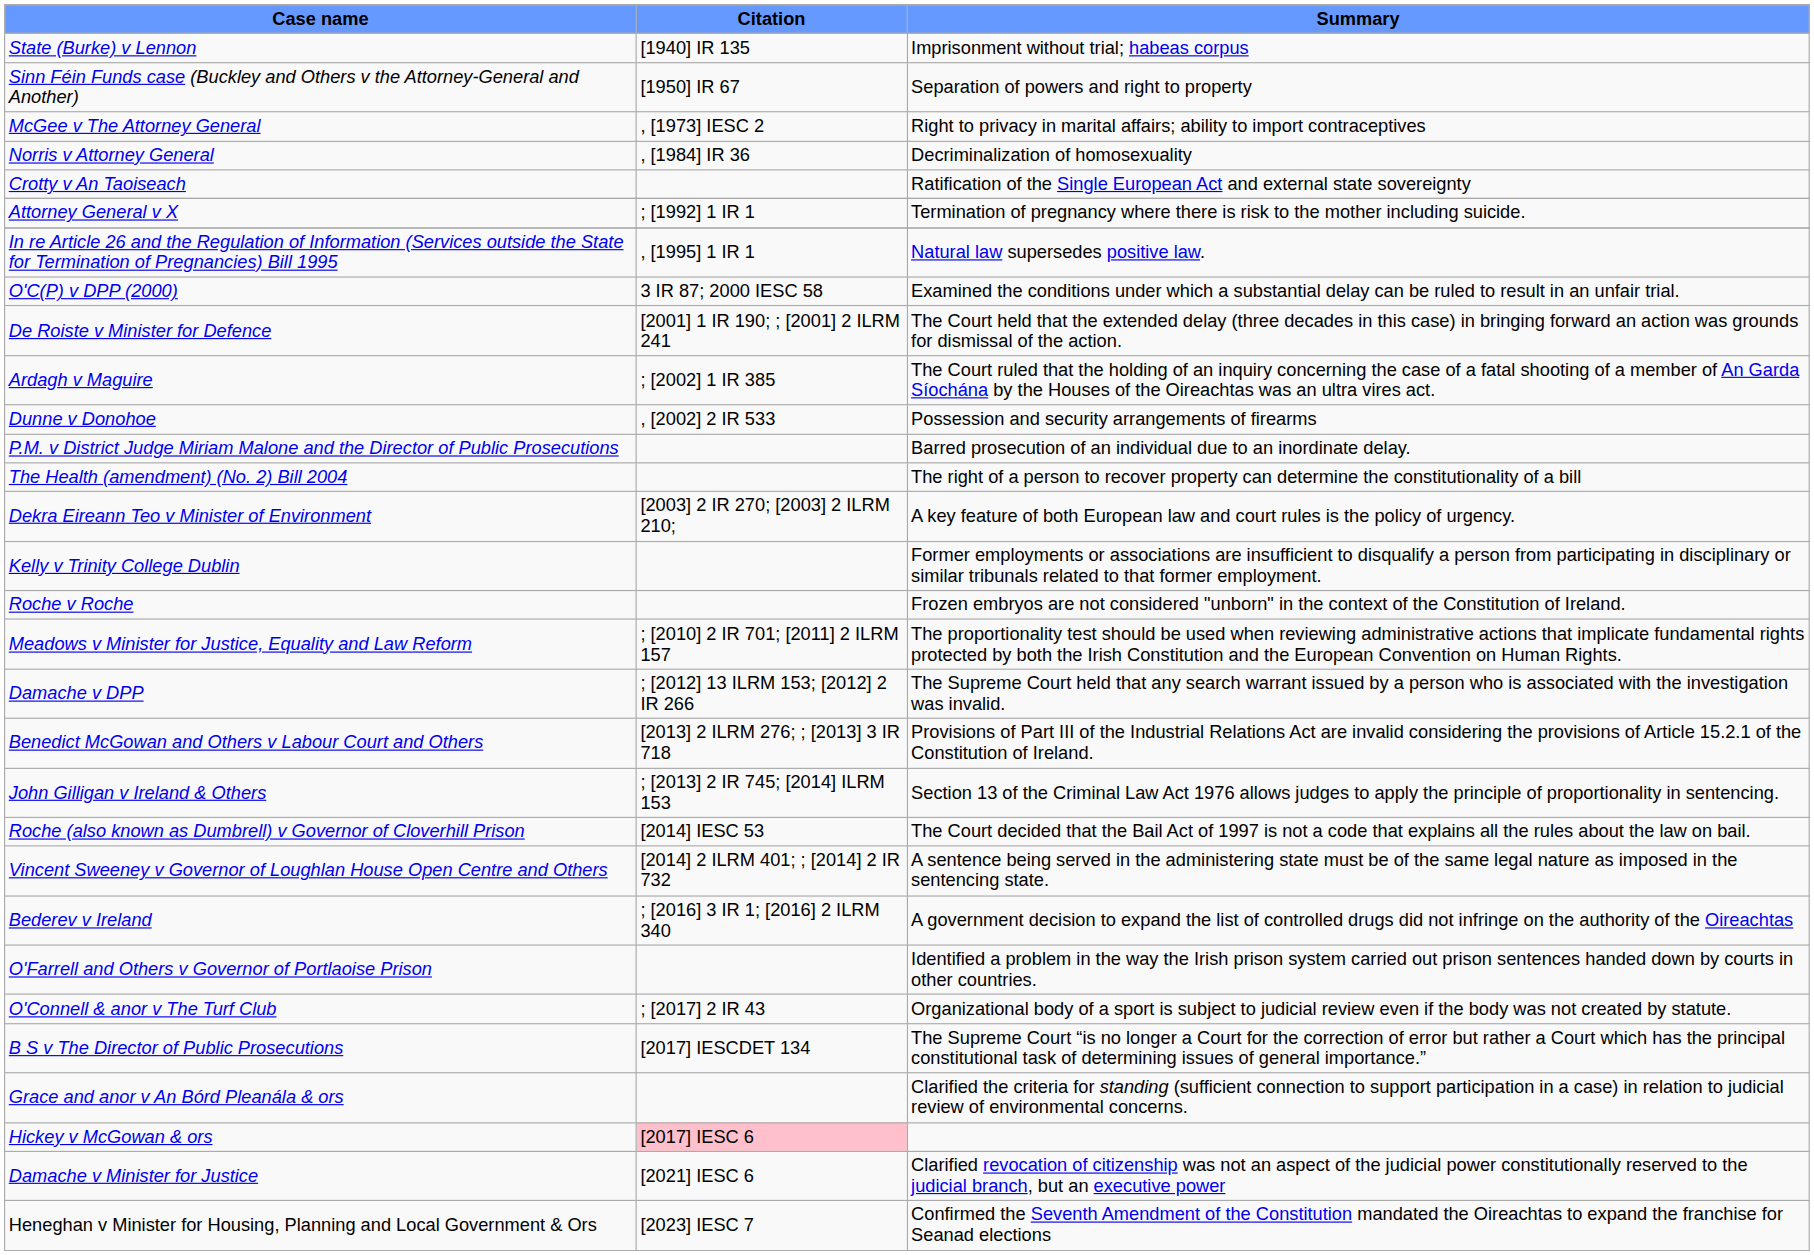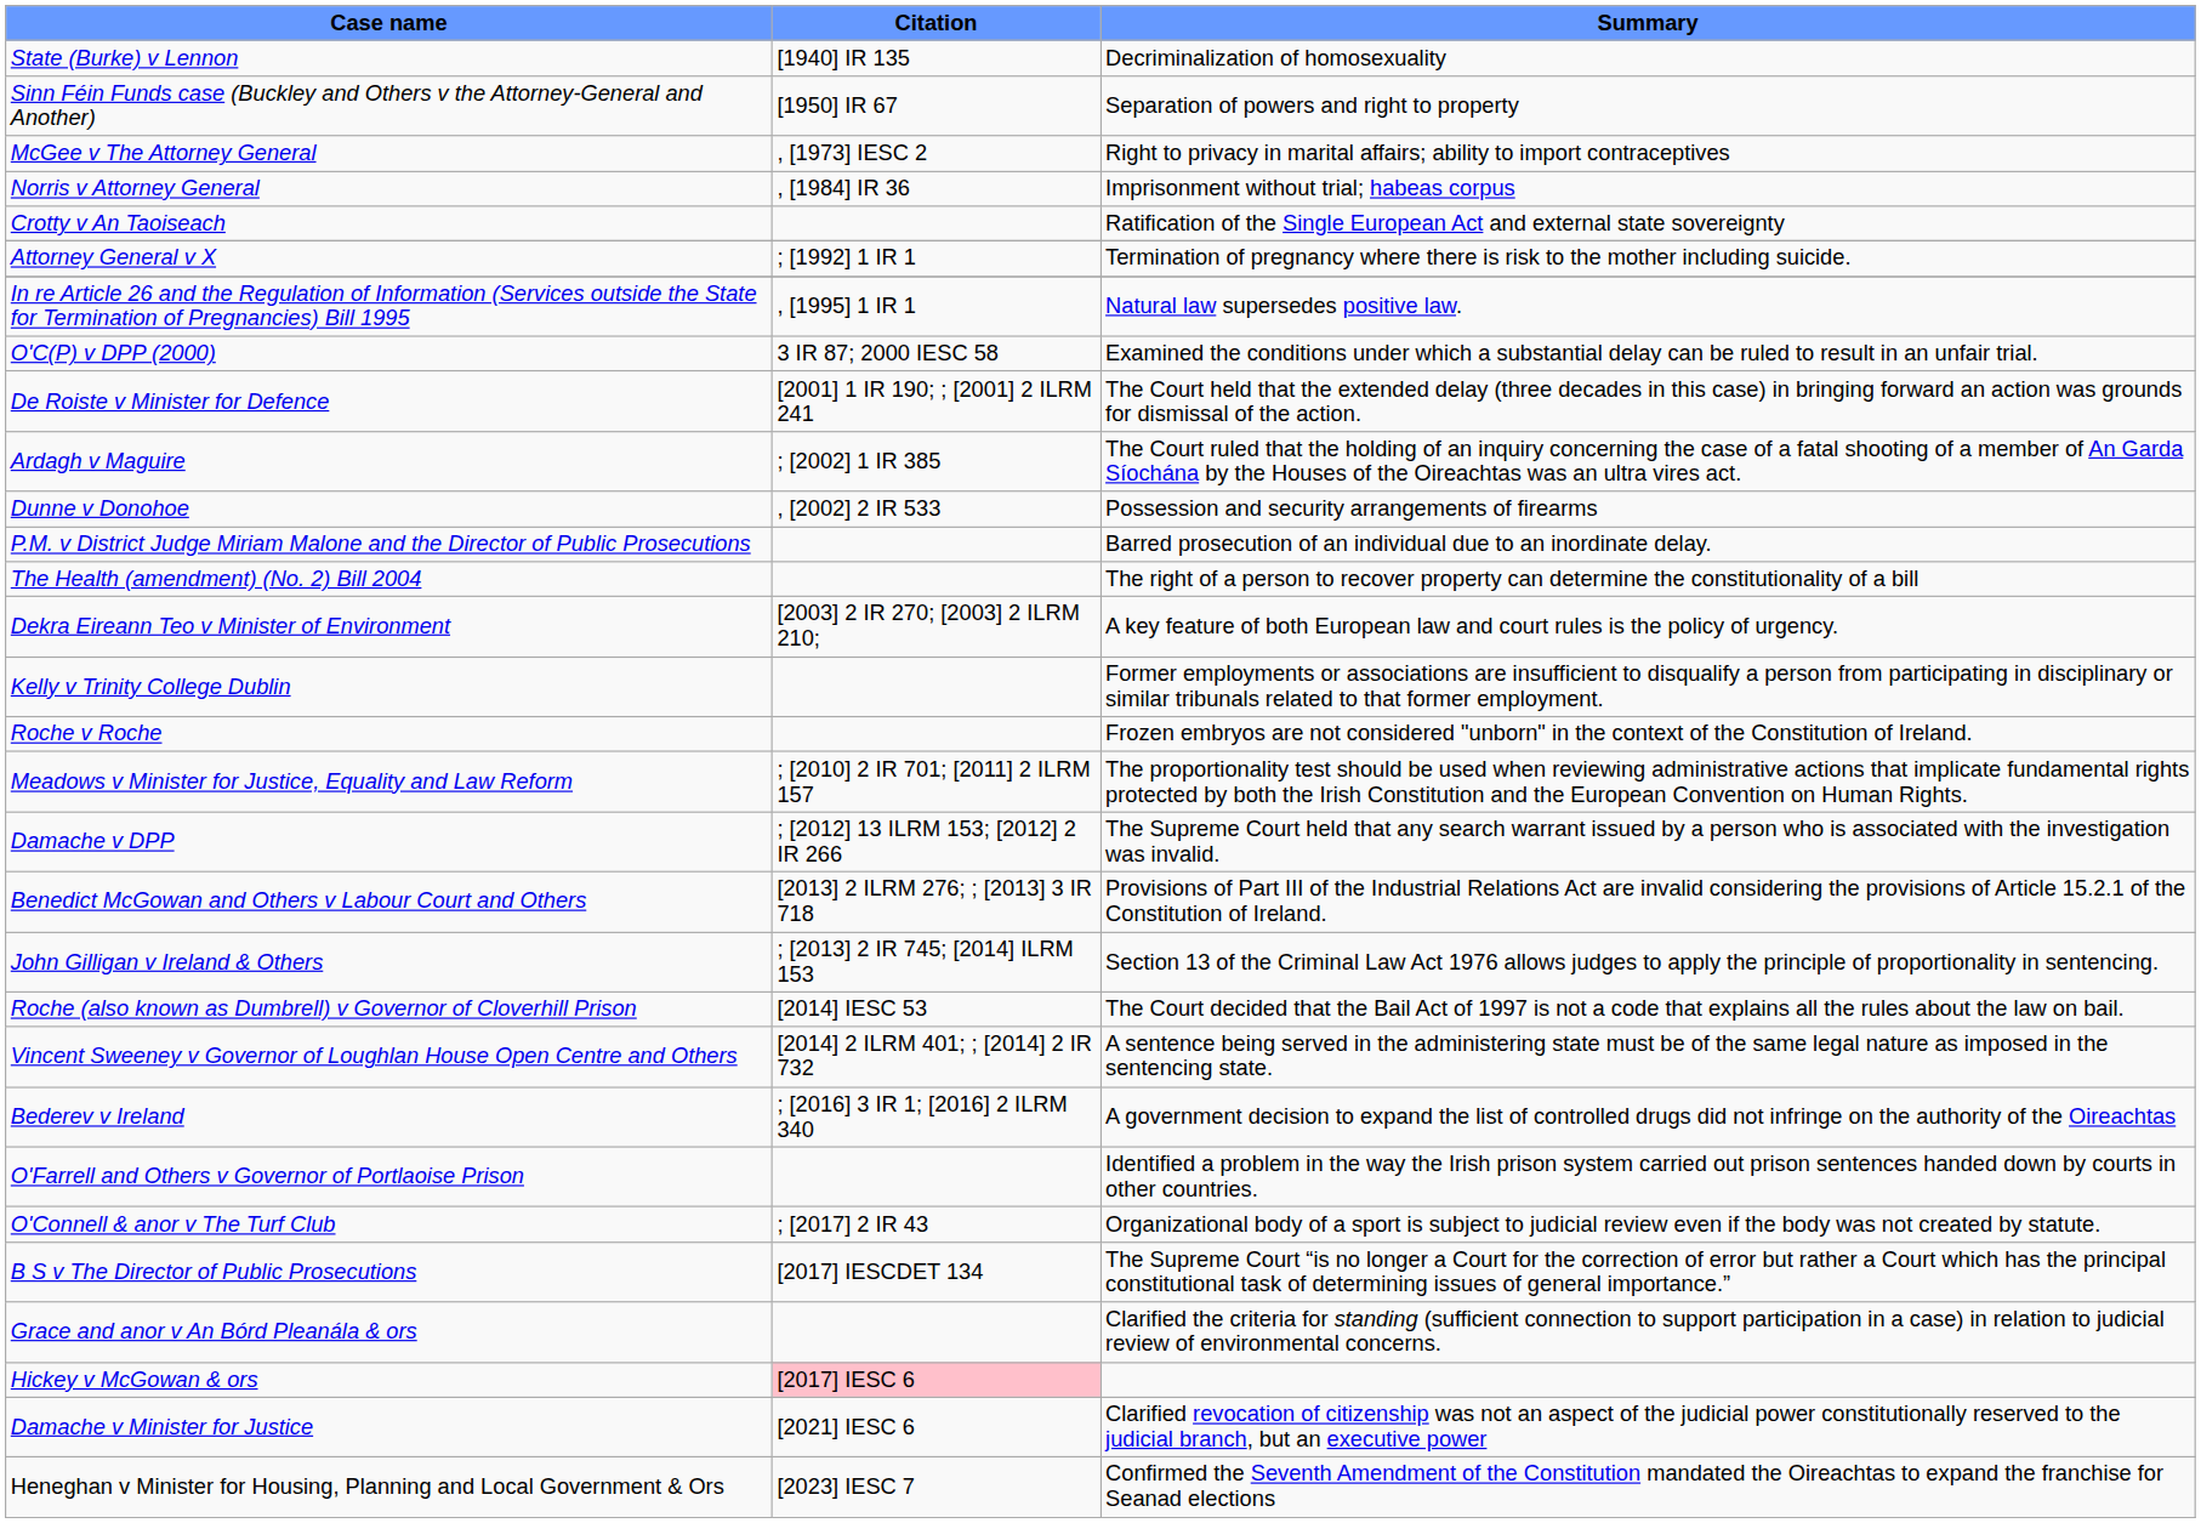 <table class="wikitable" style="margin:auto;width:100%">
 <tr>
 <th style="background:#6699FF">Case name</th>
 <th style="background:#6699FF;width:15%">Citation</th>
 <th style="background:#6699FF;width:50%">Summary</th>
 </tr>
 <tr>
 <td><em><a href='#'>State (Burke) v Lennon</a></em></td>
 <td>[1940] IR 135</td>
-<td>Imprisonment without trial; <a href='#'>habeas corpus</a></td>
+<td>Decriminalization of homosexuality</td>
 </tr>
 <tr>
 <td><em><a href='#'>Sinn Féin Funds case</a></em> <em>(Buckley and Others v the Attorney-General and Another)</em></td>
 <td>[1950] IR 67</td>
 <td>Separation of powers and right to property</td>
 </tr>
 <tr>
 <td><em><a href='#'>McGee v The Attorney General</a></em></td>
 <td>, [1973] IESC 2</td>
 <td>Right to privacy in marital affairs; ability to import contraceptives</td>
 </tr>
 <tr>
 <td><em><a href='#'>Norris v Attorney General</a></em></td>
 <td>, [1984] IR 36</td>
-<td>Decriminalization of homosexuality</td>
+<td>Imprisonment without trial; <a href='#'>habeas corpus</a></td>
 </tr>
 <tr>
 <td><em><a href='#'>Crotty v An Taoiseach</a></em></td>
 <td></td>
 <td>Ratification of the <a href='#'>Single European Act</a> and external state sovereignty</td>
 </tr>
 <tr>
 </tr>
 <tr>
 <td><em><a href='#'>Attorney General v X</a></em></td>
 <td>; [1992] 1 IR 1</td>
 <td>Termination of pregnancy where there is risk to the mother including suicide.</td>
 </tr>
 <tr>
 </tr>
 <tr>
 <td><em><a href='#'>In re Article 26 and the Regulation of Information (Services outside the State for Termination of Pregnancies) Bill 1995</a></em></td>
 <td>, [1995] 1 IR 1</td>
 <td><a href='#'>Natural law</a> supersedes <a href='#'>positive law</a>.</td>
 </tr>
 <tr>
 <td><em><a href='#'>O'C(P) v DPP (2000)</a></em></td>
 <td>3 IR 87; 2000 IESC 58</td>
 <td>Examined the conditions under which a substantial delay can be ruled to result in an unfair trial.</td>
 </tr>
 <tr>
 <td><em><a href='#'>De Roiste v Minister for Defence</a></em></td>
 <td>[2001] 1 IR 190; ; [2001] 2 ILRM 241</td>
 <td>The Court held that the extended delay (three decades in this case) in bringing forward an action was grounds for dismissal of the action.</td>
 </tr>
 <tr>
 <td><em><a href='#'>Ardagh v Maguire</a></em></td>
 <td>; [2002] 1 IR 385</td>
 <td>The Court ruled that the holding of an inquiry concerning the case of a fatal shooting of a member of <a href='#'>An Garda Síochána</a> by the Houses of the Oireachtas was an ultra vires act.</td>
 </tr>
 <tr>
 <td><em><a href='#'>Dunne v Donohoe</a></em></td>
 <td>, [2002] 2 IR 533</td>
 <td>Possession and security arrangements of firearms</td>
 </tr>
 <tr>
 <td><em><a href='#'>P.M. v District Judge Miriam Malone and the Director of Public Prosecutions</a></em></td>
 <td></td>
 <td>Barred prosecution of an individual due to an inordinate delay.</td>
 </tr>
 <tr>
 <td><em><a href='#'>The Health (amendment) (No. 2) Bill 2004</a></em></td>
 <td></td>
 <td>The right of a person to recover property can determine the constitutionality of a bill</td>
 </tr>
 <tr>
 <td><em><a href='#'>Dekra Eireann Teo v Minister of Environment</a></em></td>
 <td>[2003] 2 IR 270; [2003] 2 ILRM 210; </td>
 <td>A key feature of both European law and court rules is the policy of urgency.</td>
 </tr>
 <tr>
 <td><em><a href='#'>Kelly v Trinity College Dublin</a></em></td>
 <td></td>
 <td>Former employments or associations are insufficient to disqualify a person from participating in disciplinary or similar tribunals related to that former employment.</td>
 </tr>
 <tr>
 <td><em><a href='#'>Roche v Roche</a></em></td>
 <td></td>
 <td>Frozen embryos are not considered "unborn" in the context of the Constitution of Ireland.</td>
 </tr>
 <tr>
 <td><em><a href='#'>Meadows v Minister for Justice, Equality and Law Reform</a></em></td>
 <td>; [2010] 2 IR 701; [2011] 2 ILRM 157</td>
 <td>The proportionality test should be used when reviewing administrative actions that implicate fundamental rights protected by both the Irish Constitution and the European Convention on Human Rights.</td>
 </tr>
 <tr>
 <td><em><a href='#'>Damache v DPP</a></em></td>
 <td>; [2012] 13 ILRM 153; [2012] 2 IR 266</td>
 <td>The Supreme Court held that any search warrant issued by a person who is associated with the investigation was invalid.</td>
 </tr>
 <tr>
 <td><em><a href='#'>Benedict McGowan and Others v Labour Court and Others</a></em></td>
 <td>[2013] 2 ILRM 276; ; [2013] 3 IR 718</td>
 <td>Provisions of Part III of the Industrial Relations Act are invalid considering the provisions of Article 15.2.1 of the Constitution of Ireland.</td>
 </tr>
 <tr>
 <td><em><a href='#'>John Gilligan v Ireland & Others</a></em></td>
 <td>; [2013] 2 IR 745; [2014] ILRM 153</td>
 <td>Section 13 of the Criminal Law Act 1976 allows judges to apply the principle of proportionality in sentencing.</td>
 </tr>
 <tr>
 <td><em><a href='#'>Roche (also known as Dumbrell) v Governor of Cloverhill Prison</a></em></td>
 <td>[2014] IESC 53</td>
 <td>The Court decided that the Bail Act of 1997 is not a code that explains all the rules about the law on bail.</td>
 </tr>
 <tr>
 <td><em><a href='#'>Vincent Sweeney v Governor of Loughlan House Open Centre and Others</a></em></td>
 <td>[2014] 2 ILRM 401; ; [2014] 2 IR 732</td>
 <td>A sentence being served in the administering state must be of the same legal nature as imposed in the sentencing state.</td>
 </tr>
 <tr>
 <td><em><a href='#'>Bederev v Ireland</a></em></td>
 <td>; [2016] 3 IR 1; [2016] 2 ILRM 340</td>
 <td>A government decision to expand the list of controlled drugs did not infringe on the authority of the <a href='#'>Oireachtas</a></td>
 </tr>
 <tr>
 <td><em><a href='#'>O'Farrell and Others v Governor of Portlaoise Prison</a></em></td>
 <td></td>
 <td>Identified a problem in the way the Irish prison system carried out prison sentences handed down by courts in other countries.</td>
 </tr>
 <tr>
 <td><em><a href='#'>O'Connell & anor v The Turf Club</a></em></td>
 <td>; [2017] 2 IR 43</td>
 <td>Organizational body of a sport is subject to judicial review even if the body was not created by statute.</td>
 </tr>
 <tr>
 <td><em><a href='#'>B S v The Director of Public Prosecutions</a></em></td>
 <td>[2017] IESCDET 134</td>
 <td>The Supreme Court “is no  longer  a  Court  for  the  correction  of  error  but  rather  a  Court  which  has  the  principal constitutional task of determining issues of general importance.”</td>
 </tr>
 <tr>
 <td><em><a href='#'>Grace and anor v An Bórd Pleanála & ors</a></em></td>
 <td></td>
 <td>Clarified the criteria for <em>standing</em> (sufficient connection to support participation in a case) in relation to judicial review of environmental concerns.</td>
 </tr>
 <tr>
 <td><em><a href='#'>Hickey v McGowan & ors</a></em></td>
 <td style="background: pink;">[2017] IESC 6</td>
 <td></td>
 </tr>
 <tr>
 <td><em><a href='#'>Damache v Minister for Justice</a></em></td>
 <td>[2021] IESC 6</td>
 <td>Clarified <a href='#'>revocation of citizenship</a> was not an aspect of the judicial power constitutionally reserved to the <a href='#'>judicial branch</a>, but an <a href='#'>executive power</a></td>
 </tr>
 <tr>
 <td>Heneghan v Minister for Housing, Planning and Local Government & Ors</td>
 <td>[2023] IESC 7</td>
 <td>Confirmed the <a href='#'>Seventh Amendment of the Constitution</a> mandated the Oireachtas to expand the franchise for Seanad elections</td>
 </tr>
 </table>
